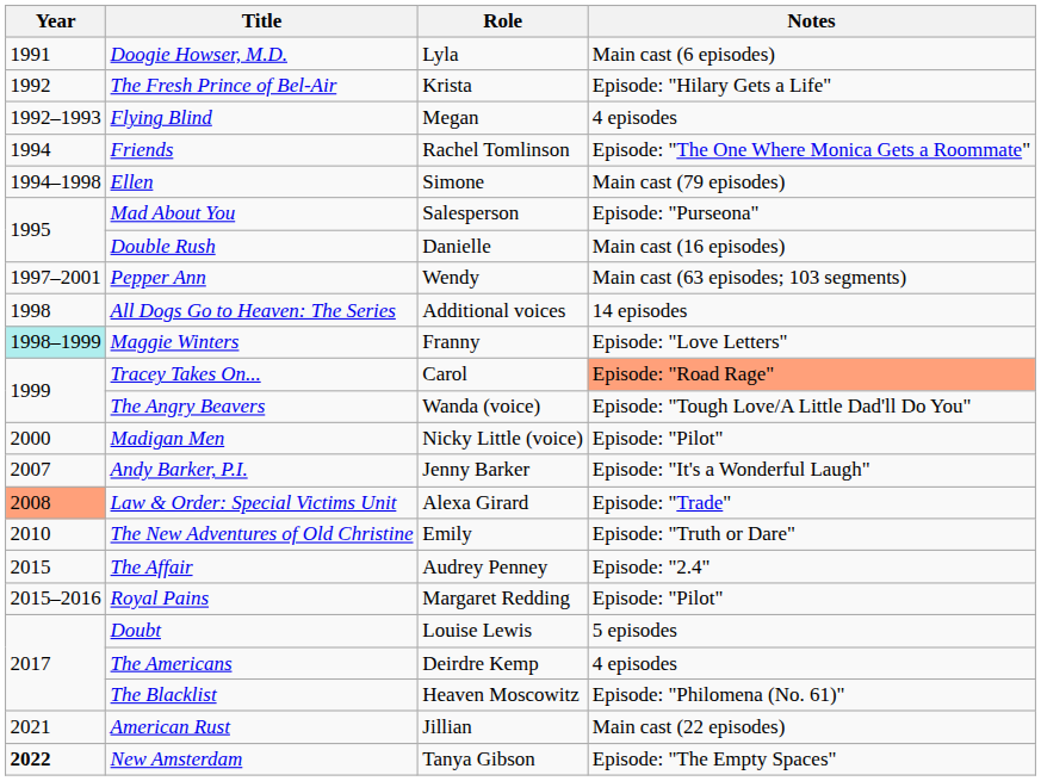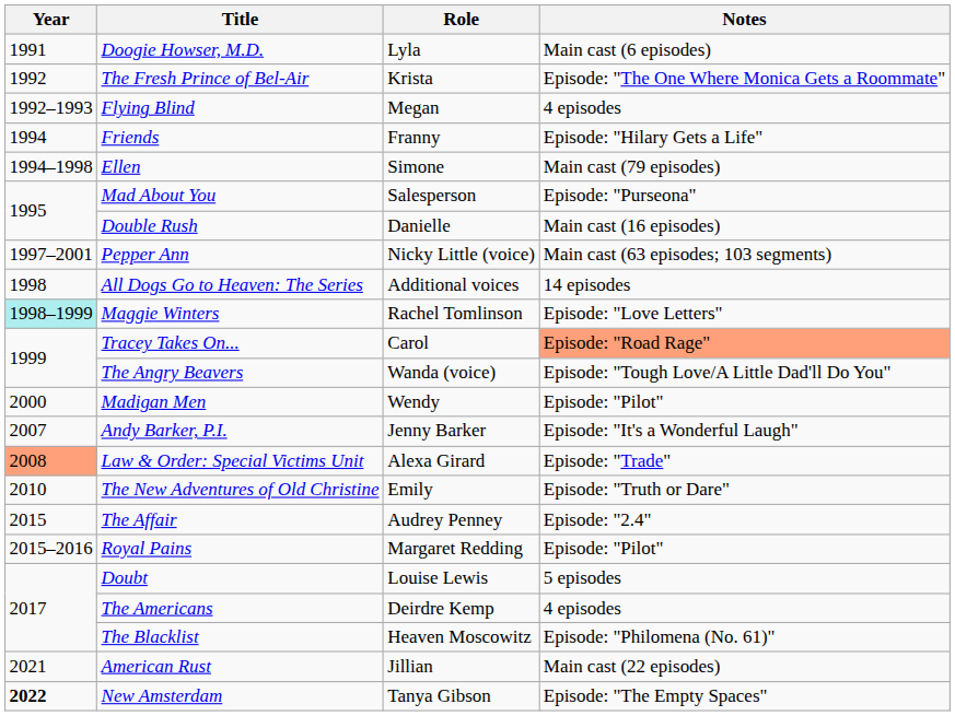 <table class="wikitable">
 <tr>
 <th>Year</th>
 <th>Title</th>
 <th>Role</th>
 <th>Notes</th>
 </tr>
 <tr>
 <td>1991</td>
 <td><em><a href='#'>Doogie Howser, M.D.</a></em></td>
 <td>Lyla</td>
 <td>Main cast (6 episodes)</td>
 </tr>
 <tr>
 <td>1992</td>
 <td><em><a href='#'>The Fresh Prince of Bel-Air</a></em></td>
 <td>Krista</td>
-<td>Episode: "Hilary Gets a Life"</td>
+<td>Episode: "<a href='#'>The One Where Monica Gets a Roommate</a>"</td>
 </tr>
 <tr>
 <td>1992–1993</td>
 <td><em><a href='#'>Flying Blind</a></em></td>
 <td>Megan</td>
 <td>4 episodes</td>
 </tr>
 <tr>
 <td>1994</td>
 <td><em><a href='#'>Friends</a></em></td>
-<td>Rachel Tomlinson</td>
-<td>Episode: "<a href='#'>The One Where Monica Gets a Roommate</a>"</td>
+<td>Franny</td>
+<td>Episode: "Hilary Gets a Life"</td>
 </tr>
 <tr>
 <td>1994–1998</td>
 <td><em><a href='#'>Ellen</a></em></td>
 <td>Simone</td>
 <td>Main cast (79 episodes)</td>
 </tr>
 <tr>
 <td rowspan="2">1995</td>
 <td><em><a href='#'>Mad About You</a></em></td>
 <td>Salesperson</td>
 <td>Episode: "Purseona"</td>
 </tr>
 <tr>
 <td><em><a href='#'>Double Rush</a></em></td>
 <td>Danielle</td>
 <td>Main cast (16 episodes)</td>
 </tr>
 <tr>
 <td>1997–2001</td>
 <td><em><a href='#'>Pepper Ann</a></em></td>
-<td>Wendy</td>
+<td>Nicky Little (voice)</td>
 <td>Main cast (63 episodes; 103 segments)</td>
 </tr>
 <tr>
 <td>1998</td>
 <td><em><a href='#'>All Dogs Go to Heaven: The Series</a></em></td>
 <td>Additional voices</td>
 <td>14 episodes</td>
 </tr>
 <tr>
 <td style="background: paleturquoise;">1998–1999</td>
 <td><em><a href='#'>Maggie Winters</a></em></td>
-<td>Franny</td>
+<td>Rachel Tomlinson</td>
 <td>Episode: "Love Letters"</td>
 </tr>
 <tr>
 <td rowspan="2">1999</td>
 <td><em><a href='#'>Tracey Takes On...</a></em></td>
 <td>Carol</td>
 <td style="background: lightsalmon;">Episode: "Road Rage"</td>
 </tr>
 <tr>
 <td><em><a href='#'>The Angry Beavers</a></em></td>
 <td>Wanda (voice)</td>
 <td>Episode: "Tough Love/A Little Dad'll Do You"</td>
 </tr>
 <tr>
 <td>2000</td>
 <td><em><a href='#'>Madigan Men</a></em></td>
-<td>Nicky Little (voice)</td>
+<td>Wendy</td>
 <td>Episode: "Pilot"</td>
 </tr>
 <tr>
 <td>2007</td>
 <td><em><a href='#'>Andy Barker, P.I.</a></em></td>
 <td>Jenny Barker</td>
 <td>Episode: "It's a Wonderful Laugh"</td>
 </tr>
 <tr>
 <td style="background: lightsalmon;">2008</td>
 <td><em><a href='#'>Law & Order: Special Victims Unit</a></em></td>
 <td>Alexa Girard</td>
 <td>Episode: "<a href='#'>Trade</a>"</td>
 </tr>
 <tr>
 <td>2010</td>
 <td><em><a href='#'>The New Adventures of Old Christine</a></em></td>
 <td>Emily</td>
 <td>Episode: "Truth or Dare"</td>
 </tr>
 <tr>
 <td>2015</td>
 <td><em><a href='#'>The Affair</a></em></td>
 <td>Audrey Penney</td>
 <td>Episode: "2.4"</td>
 </tr>
 <tr>
 <td>2015–2016</td>
 <td><em><a href='#'>Royal Pains</a></em></td>
 <td>Margaret Redding</td>
 <td>Episode: "Pilot"</td>
 </tr>
 <tr>
 <td rowspan="3">2017</td>
 <td><em><a href='#'>Doubt</a></em></td>
 <td>Louise Lewis</td>
 <td>5 episodes</td>
 </tr>
 <tr>
 <td><em><a href='#'>The Americans</a></em></td>
 <td>Deirdre Kemp</td>
 <td>4 episodes</td>
 </tr>
 <tr>
 <td><em><a href='#'>The Blacklist</a></em></td>
 <td>Heaven Moscowitz</td>
 <td>Episode: "Philomena (No. 61)"</td>
 </tr>
 <tr>
 <td>2021</td>
 <td><em><a href='#'>American Rust</a></em></td>
 <td>Jillian</td>
 <td>Main cast (22 episodes)</td>
 </tr>
 <tr>
 <td><strong>2022</strong></td>
 <td><em><a href='#'>New Amsterdam</a></em></td>
 <td>Tanya Gibson</td>
 <td>Episode: "The Empty Spaces"</td>
 </tr>
 </table>
